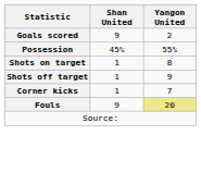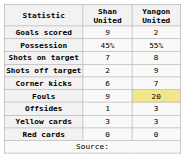 <table class="wikitable plainrowheaders" style="text-align:center">
 <tr>
 <th scope="col">Statistic</th>
 <th scope="col" style="width:75px">Shan United</th>
 <th scope="col" style="width:75px">Yangon United</th>
 </tr>
 <tr>
 <th scope=row>Goals scored</th>
 <td>9</td>
 <td>2</td>
 </tr>
 <tr>
 <th scope=row>Possession</th>
 <td>45%</td>
 <td>55%</td>
 </tr>
 <tr>
 <th scope=row>Shots on target</th>
-<td>1</td>
+<td>7</td>
 <td>8</td>
 </tr>
 <tr>
 <th scope=row>Shots off target</th>
-<td>1</td>
+<td>2</td>
 <td>9</td>
 </tr>
 <tr>
 <th scope=row>Corner kicks</th>
-<td>1</td>
+<td>6</td>
 <td>7</td>
 </tr>
 <tr>
 <th scope=row>Fouls</th>
 <td>9</td>
 <td style="background: khaki;">20</td>
 </tr>
 <tr>
+<th scope=row>Offsides</th>
+<td>1</td>
+<td>3</td>
+</tr>
+<tr>
+<th scope=row>Yellow cards</th>
+<td>3</td>
+<td>3</td>
+</tr>
+<tr>
+<th scope=row>Red cards</th>
+<td>0</td>
+<td>0</td>
+</tr>
+<tr>
 <td colspan="3">Source:</td>
 </tr>
 </table>
